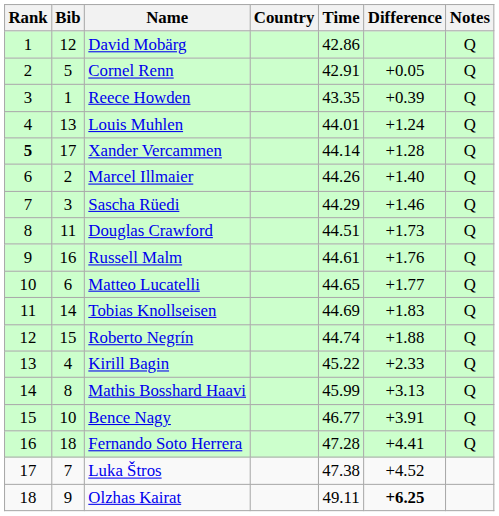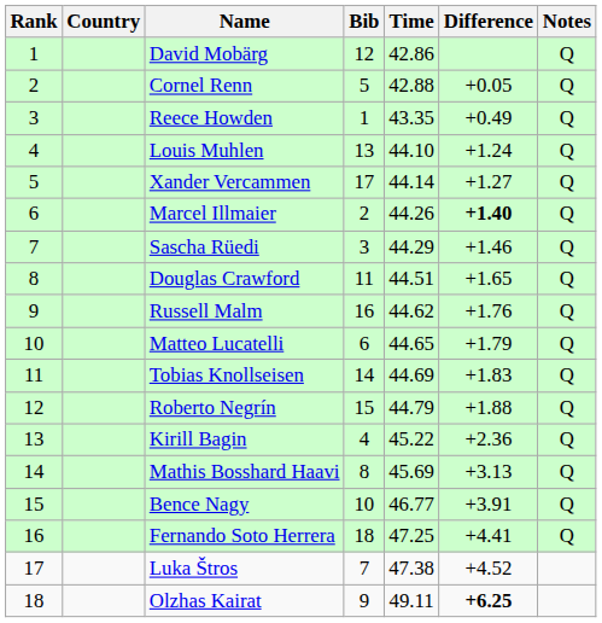 <table class="wikitable sortable" style="text-align:center">
 <tr>
 <th>Rank</th>
+<th>Country</th>
+<th>Name</th>
 <th>Bib</th>
-<th>Name</th>
-<th>Country</th>
 <th>Time</th>
 <th>Difference</th>
 <th>Notes</th>
 </tr>
 <tr bgcolor=ccffcc>
 <td>1</td>
+<td align=left></td>
+<td align=left><a href='#'>David Mobärg</a></td>
 <td>12</td>
-<td align=left><a href='#'>David Mobärg</a></td>
-<td align=left></td>
 <td>42.86</td>
 <td></td>
 <td>Q</td>
 </tr>
 <tr bgcolor=ccffcc>
 <td>2</td>
+<td align=left></td>
+<td align=left><a href='#'>Cornel Renn</a></td>
 <td>5</td>
-<td align=left><a href='#'>Cornel Renn</a></td>
-<td align=left></td>
-<td>42.91</td>
+<td>42.88</td>
 <td>+0.05</td>
 <td>Q</td>
 </tr>
 <tr bgcolor=ccffcc>
 <td>3</td>
+<td align=left></td>
+<td align=left><a href='#'>Reece Howden</a></td>
 <td>1</td>
-<td align=left><a href='#'>Reece Howden</a></td>
-<td align=left></td>
 <td>43.35</td>
-<td>+0.39</td>
+<td>+0.49</td>
 <td>Q</td>
 </tr>
 <tr bgcolor=ccffcc>
 <td>4</td>
+<td align=left></td>
+<td align=left><a href='#'>Louis Muhlen</a></td>
 <td>13</td>
-<td align=left><a href='#'>Louis Muhlen</a></td>
-<td align=left></td>
-<td>44.01</td>
+<td>44.10</td>
 <td>+1.24</td>
 <td>Q</td>
 </tr>
 <tr bgcolor=ccffcc>
-<td><strong>5</strong></td>
+<td>5</td>
+<td align=left></td>
+<td align=left><a href='#'>Xander Vercammen</a></td>
 <td>17</td>
-<td align=left><a href='#'>Xander Vercammen</a></td>
-<td align=left></td>
 <td>44.14</td>
-<td>+1.28</td>
+<td>+1.27</td>
 <td>Q</td>
 </tr>
 <tr bgcolor=ccffcc>
 <td>6</td>
+<td align=left></td>
+<td align=left><a href='#'>Marcel Illmaier</a></td>
 <td>2</td>
-<td align=left><a href='#'>Marcel Illmaier</a></td>
-<td align=left></td>
 <td>44.26</td>
-<td>+1.40</td>
+<td><strong>+1.40</strong></td>
 <td>Q</td>
 </tr>
 <tr bgcolor=ccffcc>
 <td>7</td>
+<td align=left></td>
+<td align=left><a href='#'>Sascha Rüedi</a></td>
 <td>3</td>
-<td align=left><a href='#'>Sascha Rüedi</a></td>
-<td align=left></td>
 <td>44.29</td>
 <td>+1.46</td>
 <td>Q</td>
 </tr>
 <tr bgcolor=ccffcc>
 <td>8</td>
+<td align=left></td>
+<td align=left><a href='#'>Douglas Crawford</a></td>
 <td>11</td>
-<td align=left><a href='#'>Douglas Crawford</a></td>
-<td align=left></td>
 <td>44.51</td>
-<td>+1.73</td>
+<td>+1.65</td>
 <td>Q</td>
 </tr>
 <tr bgcolor=ccffcc>
 <td>9</td>
+<td align=left></td>
+<td align=left><a href='#'>Russell Malm</a></td>
 <td>16</td>
-<td align=left><a href='#'>Russell Malm</a></td>
-<td align=left></td>
-<td>44.61</td>
+<td>44.62</td>
 <td>+1.76</td>
 <td>Q</td>
 </tr>
 <tr bgcolor=ccffcc>
 <td>10</td>
+<td align=left></td>
+<td align=left><a href='#'>Matteo Lucatelli</a></td>
 <td>6</td>
-<td align=left><a href='#'>Matteo Lucatelli</a></td>
-<td align=left></td>
 <td>44.65</td>
-<td>+1.77</td>
+<td>+1.79</td>
 <td>Q</td>
 </tr>
 <tr bgcolor=ccffcc>
 <td>11</td>
+<td align=left></td>
+<td align=left><a href='#'>Tobias Knollseisen</a></td>
 <td>14</td>
-<td align=left><a href='#'>Tobias Knollseisen</a></td>
-<td align=left></td>
 <td>44.69</td>
 <td>+1.83</td>
 <td>Q</td>
 </tr>
 <tr bgcolor=ccffcc>
 <td>12</td>
+<td align=left></td>
+<td align=left><a href='#'>Roberto Negrín</a></td>
 <td>15</td>
-<td align=left><a href='#'>Roberto Negrín</a></td>
-<td align=left></td>
-<td>44.74</td>
+<td>44.79</td>
 <td>+1.88</td>
 <td>Q</td>
 </tr>
 <tr bgcolor=ccffcc>
 <td>13</td>
+<td align=left></td>
+<td align=left><a href='#'>Kirill Bagin</a></td>
 <td>4</td>
-<td align=left><a href='#'>Kirill Bagin</a></td>
-<td align=left></td>
 <td>45.22</td>
-<td>+2.33</td>
+<td>+2.36</td>
 <td>Q</td>
 </tr>
 <tr bgcolor=ccffcc>
 <td>14</td>
+<td align=left></td>
+<td align=left><a href='#'>Mathis Bosshard Haavi</a></td>
 <td>8</td>
-<td align=left><a href='#'>Mathis Bosshard Haavi</a></td>
-<td align=left></td>
-<td>45.99</td>
+<td>45.69</td>
 <td>+3.13</td>
 <td>Q</td>
 </tr>
 <tr bgcolor=ccffcc>
 <td>15</td>
+<td align=left></td>
+<td align=left><a href='#'>Bence Nagy</a></td>
 <td>10</td>
-<td align=left><a href='#'>Bence Nagy</a></td>
-<td align=left></td>
 <td>46.77</td>
 <td>+3.91</td>
 <td>Q</td>
 </tr>
 <tr bgcolor=ccffcc>
 <td>16</td>
+<td align=left></td>
+<td align=left><a href='#'>Fernando Soto Herrera</a></td>
 <td>18</td>
-<td align=left><a href='#'>Fernando Soto Herrera</a></td>
-<td align=left></td>
-<td>47.28</td>
+<td>47.25</td>
 <td>+4.41</td>
 <td>Q</td>
 </tr>
 <tr>
 <td>17</td>
+<td align=left></td>
+<td align=left><a href='#'>Luka Štros</a></td>
 <td>7</td>
-<td align=left><a href='#'>Luka Štros</a></td>
-<td align=left></td>
 <td>47.38</td>
 <td>+4.52</td>
 <td></td>
 </tr>
 <tr>
 <td>18</td>
+<td align=left></td>
+<td align=left><a href='#'>Olzhas Kairat</a></td>
 <td>9</td>
-<td align=left><a href='#'>Olzhas Kairat</a></td>
-<td align=left></td>
 <td>49.11</td>
 <td><strong>+6.25</strong></td>
 <td></td>
 </tr>
 </table>
